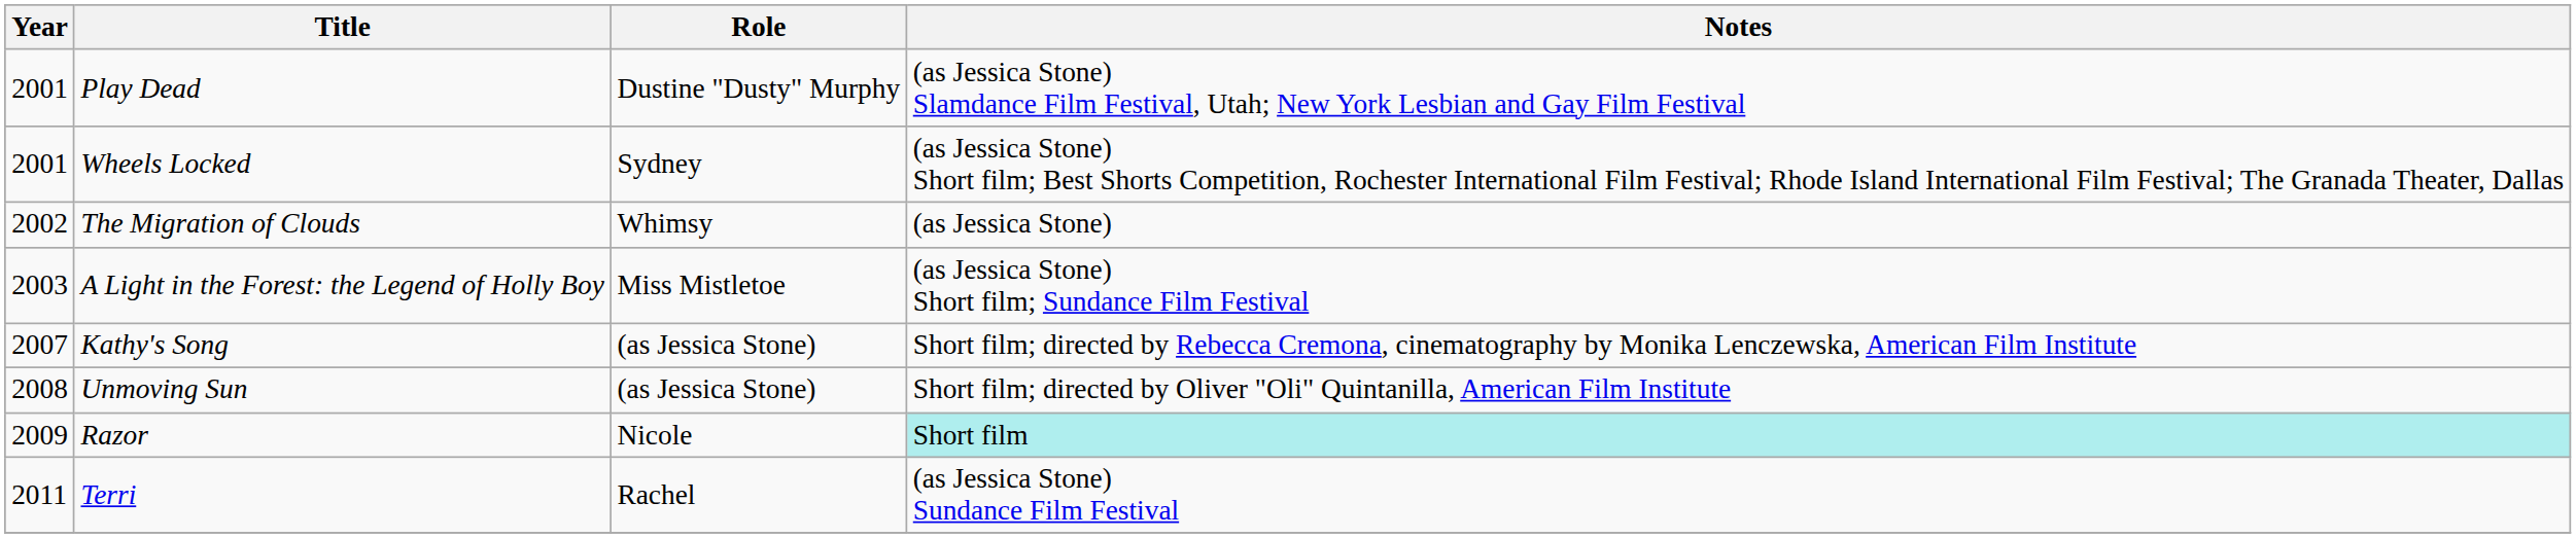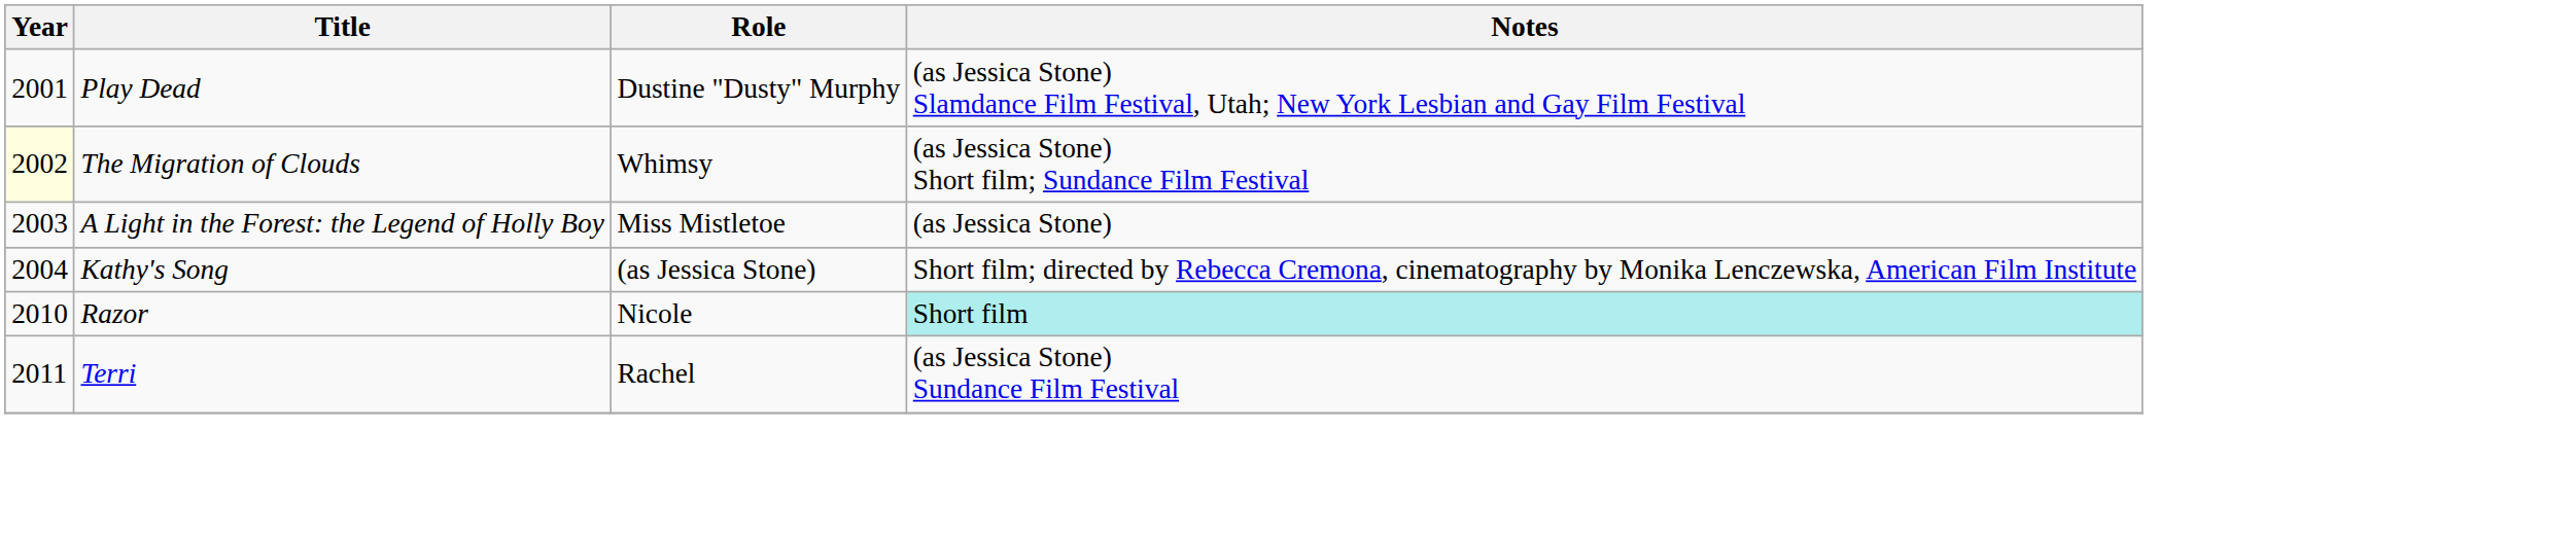 <table class="wikitable sortable">
 <tr>
 <th>Year</th>
 <th>Title</th>
 <th>Role</th>
 <th>Notes</th>
 </tr>
 <tr>
 <td>2001</td>
 <td><em>Play Dead</em></td>
 <td>Dustine "Dusty" Murphy</td>
 <td>(as Jessica Stone)<br><a href='#'>Slamdance Film Festival</a>, Utah; <a href='#'>New York Lesbian and Gay Film Festival</a></td>
 </tr>
 <tr>
-<td>2001</td>
-<td><em>Wheels Locked</em></td>
-<td>Sydney</td>
-<td>(as Jessica Stone)<br>Short film; Best Shorts Competition, Rochester International Film Festival; Rhode Island International Film Festival; The Granada Theater, Dallas</td>
-</tr>
-<tr>
-<td>2002</td>
+<td style="background: lightyellow;">2002</td>
 <td><em>The Migration of Clouds</em></td>
 <td>Whimsy</td>
-<td>(as Jessica Stone)</td>
+<td>(as Jessica Stone)<br>Short film; <a href='#'>Sundance Film Festival</a></td>
 </tr>
 <tr>
 <td>2003</td>
 <td><em>A Light in the Forest: the Legend of Holly Boy</em></td>
 <td>Miss Mistletoe</td>
-<td>(as Jessica Stone)<br>Short film; <a href='#'>Sundance Film Festival</a></td>
+<td>(as Jessica Stone)</td>
 </tr>
 <tr>
-<td>2007</td>
+<td>2004</td>
 <td><em>Kathy's Song</em></td>
 <td>(as Jessica Stone)</td>
 <td>Short film; directed by <a href='#'>Rebecca Cremona</a>, cinematography by Monika Lenczewska, <a href='#'>American Film Institute</a></td>
 </tr>
 <tr>
-<td>2008</td>
-<td><em>Unmoving Sun</em></td>
-<td>(as Jessica Stone)</td>
-<td>Short film; directed by Oliver "Oli" Quintanilla, <a href='#'>American Film Institute</a></td>
-</tr>
-<tr>
-<td>2009</td>
+<td>2010</td>
 <td><em>Razor</em></td>
 <td>Nicole</td>
 <td style="background: paleturquoise;">Short film</td>
 </tr>
 <tr>
 <td>2011</td>
 <td><em><a href='#'>Terri</a></em></td>
 <td>Rachel</td>
 <td>(as Jessica Stone)<br><a href='#'>Sundance Film Festival</a></td>
 </tr>
 <tr>
 </tr>
 </table>
